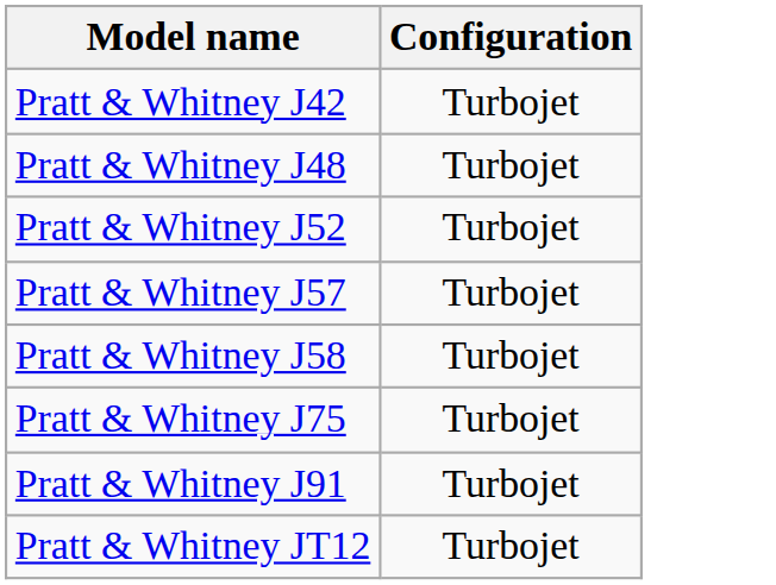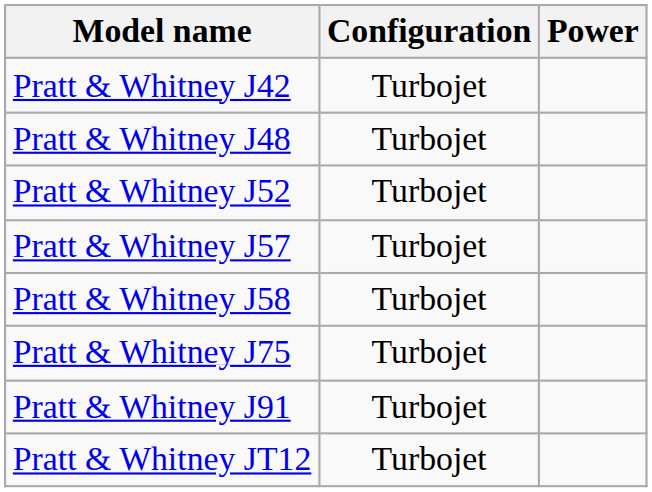 <table class="wikitable sortable">
 <tr>
 <th>Model name</th>
 <th>Configuration</th>
+<th>Power</th>
 </tr>
 <tr>
 <td align=left><a href='#'>Pratt & Whitney J42</a></td>
 <td align=center>Turbojet</td>
+<td align=center></td>
 </tr>
 <tr>
 <td align=left><a href='#'>Pratt & Whitney J48</a></td>
 <td align=center>Turbojet</td>
+<td align=center></td>
 </tr>
 <tr>
 <td align=left><a href='#'>Pratt & Whitney J52</a></td>
 <td align=center>Turbojet</td>
+<td align=center></td>
 </tr>
 <tr>
 <td align=left><a href='#'>Pratt & Whitney J57</a></td>
 <td align=center>Turbojet</td>
+<td align=center></td>
 </tr>
 <tr>
 <td align=left><a href='#'>Pratt & Whitney J58</a></td>
 <td align=center>Turbojet</td>
+<td align=center></td>
 </tr>
 <tr>
 <td align=left><a href='#'>Pratt & Whitney J75</a></td>
 <td align=center>Turbojet</td>
+<td align=center></td>
 </tr>
 <tr>
 <td align=left><a href='#'>Pratt & Whitney J91</a></td>
 <td align=center>Turbojet</td>
+<td align=center></td>
 </tr>
 <tr>
 <td align=left><a href='#'>Pratt & Whitney JT12</a></td>
 <td align=center>Turbojet</td>
+<td align=center></td>
 </tr>
 </table>
